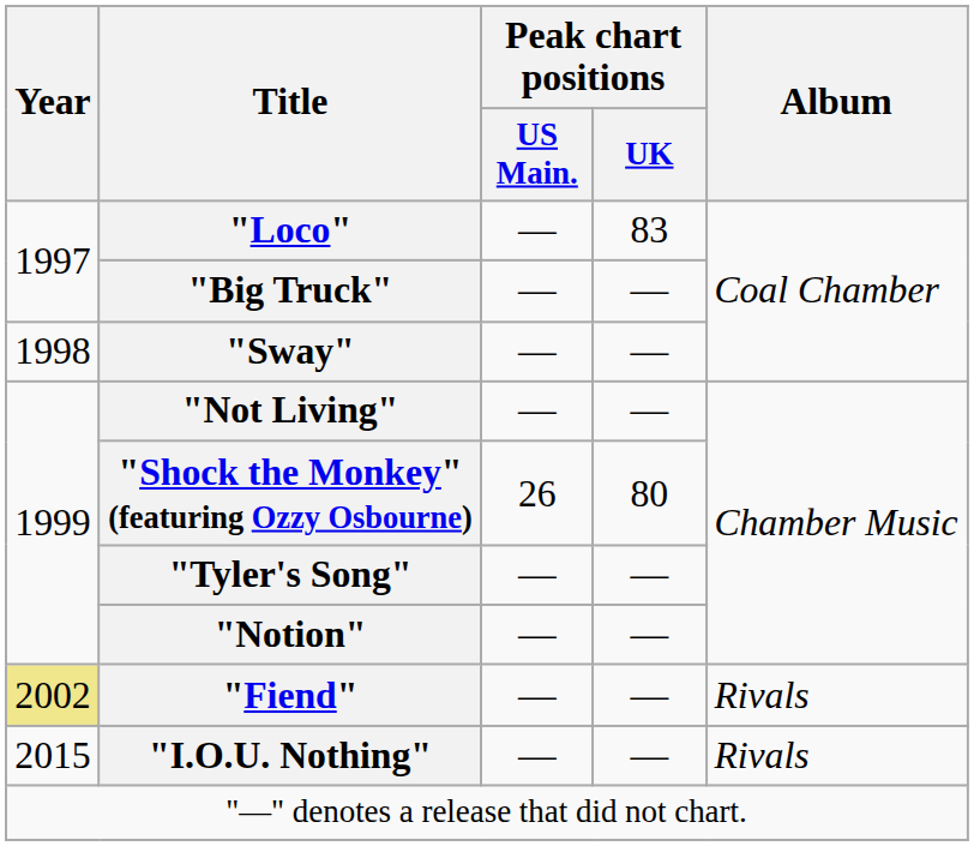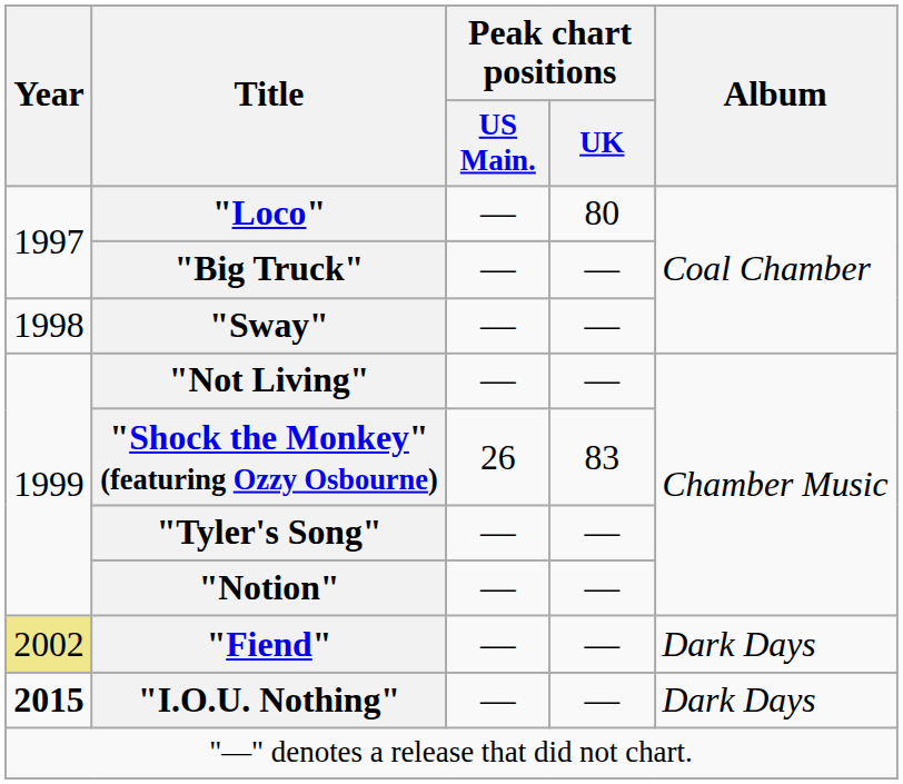 <table class="wikitable plainrowheaders">
 <tr>
 <th scope="col" rowspan="2">Year</th>
 <th scope="col" rowspan="2">Title</th>
 <th scope="col" colspan="2">Peak chart positions</th>
 <th scope="col" rowspan="2">Album</th>
 </tr>
 <tr>
 <th scope="col" style="width:3em;font-size:85%"><a href='#'>US<br>Main.</a><br></th>
 <th scope="col" style="width:3em;font-size:85%"><a href='#'>UK</a><br></th>
 </tr>
 <tr>
 <td rowspan="2">1997</td>
 <th scope="row">"<a href='#'>Loco</a>"</th>
 <td style="text-align:center;">—</td>
-<td style="text-align:center;">83</td>
+<td style="text-align:center;">80</td>
 <td rowspan="3"><em>Coal Chamber</em></td>
 </tr>
 <tr>
 <th scope="row">"Big Truck"</th>
 <td style="text-align:center;">—</td>
 <td style="text-align:center;">—</td>
 </tr>
 <tr>
 <td>1998</td>
 <th scope="row">"Sway"</th>
 <td style="text-align:center;">—</td>
 <td style="text-align:center;">—</td>
 </tr>
 <tr>
 <td rowspan="4">1999</td>
 <th scope="row">"Not Living"</th>
 <td style="text-align:center;">—</td>
 <td style="text-align:center;">—</td>
 <td rowspan="4"><em>Chamber Music</em></td>
 </tr>
 <tr>
 <th scope="row">"<a href='#'>Shock the Monkey</a>"<br><small>(featuring <a href='#'>Ozzy Osbourne</a>)</small></th>
 <td style="text-align:center;">26</td>
-<td style="text-align:center;">80</td>
+<td style="text-align:center;">83</td>
 </tr>
 <tr>
 <th scope="row">"Tyler's Song"</th>
 <td style="text-align:center;">—</td>
 <td style="text-align:center;">—</td>
 </tr>
 <tr>
 <th scope="row">"Notion"</th>
 <td style="text-align:center;">—</td>
 <td style="text-align:center;">—</td>
 </tr>
 <tr>
 <td style="background: khaki;">2002</td>
 <th scope="row">"<a href='#'>Fiend</a>"</th>
 <td style="text-align:center;">—</td>
 <td style="text-align:center;">—</td>
-<td><em>Rivals</em></td>
+<td><em>Dark Days</em></td>
 </tr>
 <tr>
-<td>2015</td>
+<td><strong>2015</strong></td>
 <th scope="row">"I.O.U. Nothing"</th>
 <td style="text-align:center;">—</td>
 <td style="text-align:center;">—</td>
-<td><em>Rivals</em></td>
+<td><em>Dark Days</em></td>
 </tr>
 <tr>
 <td colspan="5" style="text-align:center; font-size:85%">"—" denotes a release that did not chart.</td>
 </tr>
 </table>
